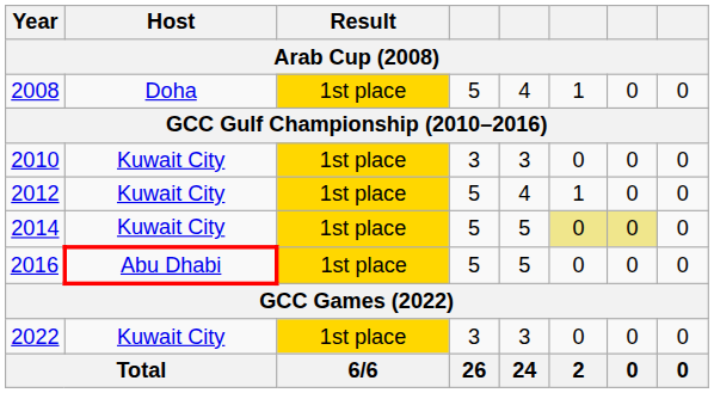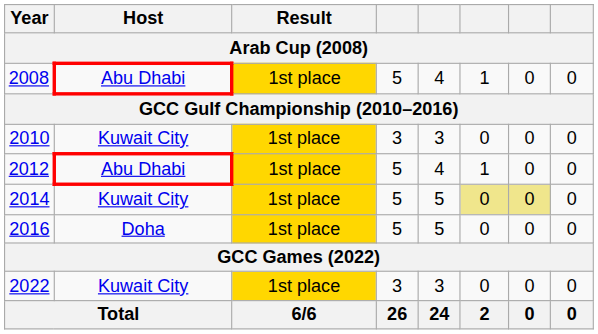 <table class="wikitable" style="text-align:center">
 <tr>
 <th width=30>Year</th>
 <th width=150>Host</th>
 <th width=120>Result</th>
 <th width=30></th>
 <th width=30></th>
 <th width=35></th>
 <th width=30></th>
 <th width=30></th>
 </tr>
 <tr>
 <th colspan=8>Arab Cup (2008)</th>
 </tr>
 <tr>
 <td><a href='#'>2008</a></td>
-<td> <a href='#'>Doha</a></td>
+<td style="border: 3px solid red"> <a href='#'>Abu Dhabi</a></td>
 <td bgcolor="gold"> 1st place</td>
 <td>5</td>
 <td>4</td>
 <td>1</td>
 <td>0</td>
 <td>0</td>
 </tr>
 <tr>
 <th colspan=8>GCC Gulf Championship (2010–2016)</th>
 </tr>
 <tr>
 <td><a href='#'>2010</a></td>
 <td> <a href='#'>Kuwait City</a></td>
 <td bgcolor="gold"> 1st place</td>
 <td>3</td>
 <td>3</td>
 <td>0</td>
 <td>0</td>
 <td>0</td>
 </tr>
 <tr>
 <td><a href='#'>2012</a></td>
-<td> <a href='#'>Kuwait City</a></td>
+<td style="border: 3px solid red"> <a href='#'>Abu Dhabi</a></td>
 <td bgcolor="gold"> 1st place</td>
 <td>5</td>
 <td>4</td>
 <td>1</td>
 <td>0</td>
 <td>0</td>
 </tr>
 <tr>
 <td><a href='#'>2014</a></td>
 <td> <a href='#'>Kuwait City</a></td>
 <td bgcolor="gold"> 1st place</td>
 <td>5</td>
 <td>5</td>
 <td style="background: khaki;">0</td>
 <td style="background: khaki;">0</td>
 <td>0</td>
 </tr>
 <tr>
 <td><a href='#'>2016</a></td>
-<td style="border: 3px solid red"> <a href='#'>Abu Dhabi</a></td>
+<td> <a href='#'>Doha</a></td>
 <td bgcolor="gold"> 1st place</td>
 <td>5</td>
 <td>5</td>
 <td>0</td>
 <td>0</td>
 <td>0</td>
 </tr>
 <tr>
 <th colspan=8>GCC Games (2022)</th>
 </tr>
 <tr>
 <td><a href='#'>2022</a></td>
 <td> <a href='#'>Kuwait City</a></td>
 <td bgcolor="gold"> 1st place</td>
 <td>3</td>
 <td>3</td>
 <td>0</td>
 <td>0</td>
 <td>0</td>
 </tr>
 <tr>
 <th colspan=2>Total</th>
 <th>6/6</th>
 <th>26</th>
 <th>24</th>
 <th>2</th>
 <th>0</th>
 <th>0</th>
 </tr>
 </table>
